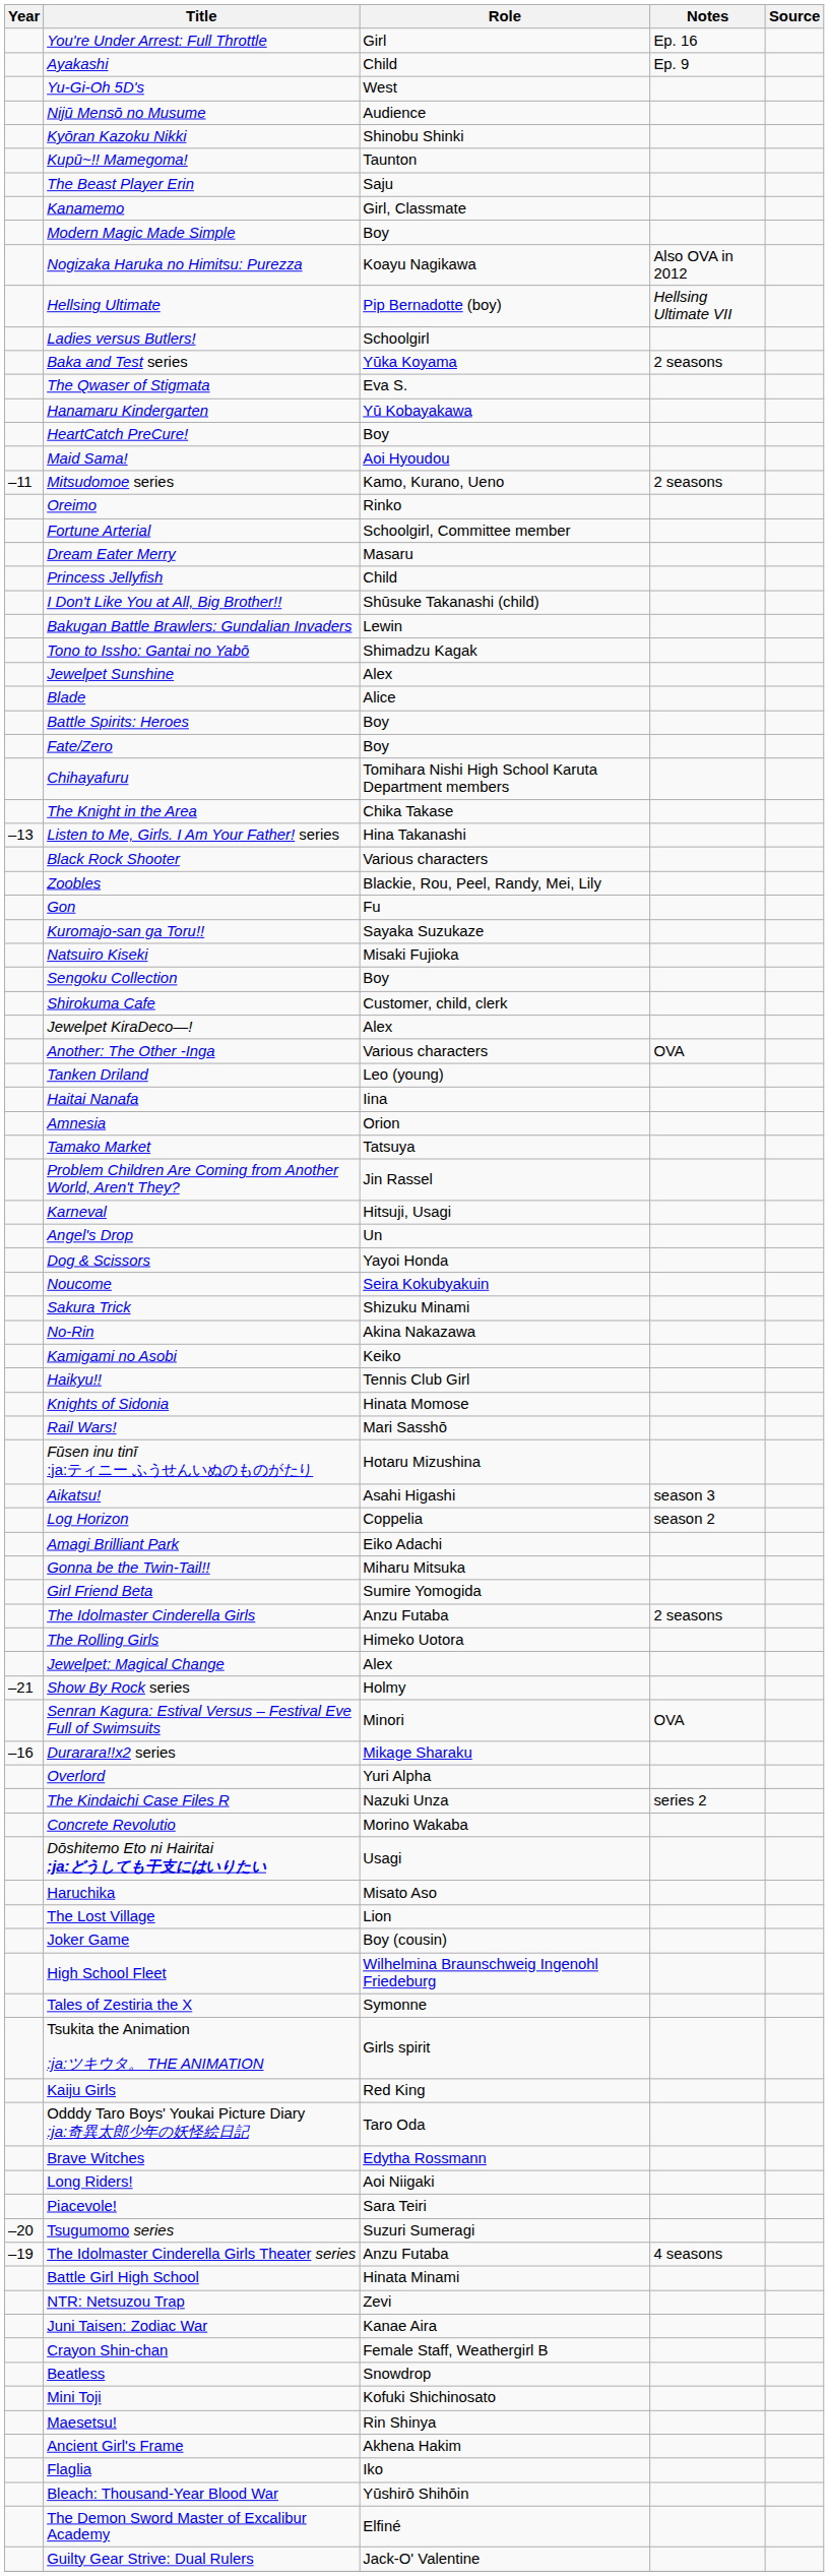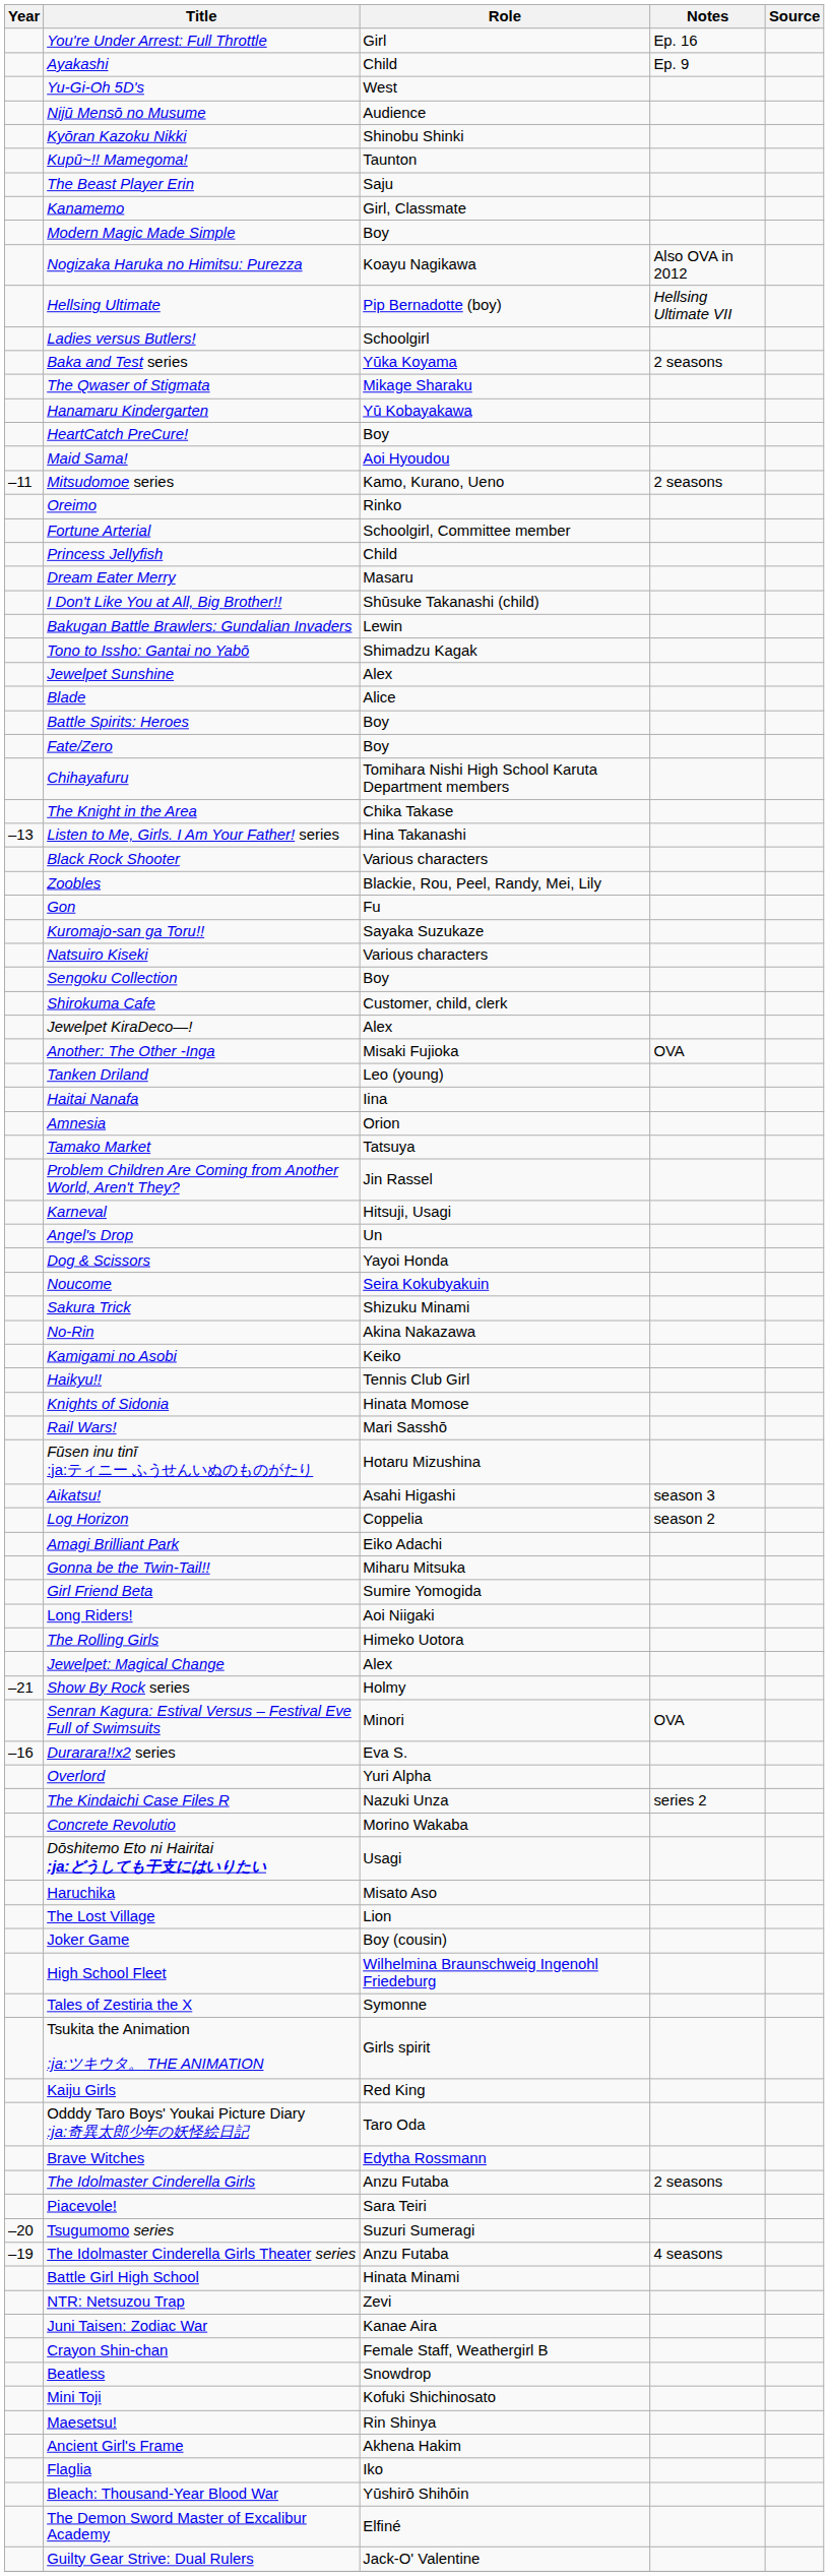 <table class="wikitable sortable plainrowheaders">
 <tr>
 <th>Year</th>
 <th>Title</th>
 <th>Role</th>
 <th class="unsortable">Notes</th>
 <th class="unsortable">Source</th>
 </tr>
 <tr>
 <td></td>
 <td><em><a href='#'>You're Under Arrest: Full Throttle</a></em></td>
 <td>Girl</td>
 <td>Ep. 16</td>
 <td></td>
 </tr>
 <tr>
 <td></td>
 <td><em><a href='#'>Ayakashi</a></em></td>
 <td>Child</td>
 <td>Ep. 9</td>
 <td></td>
 </tr>
 <tr>
 <td></td>
 <td><em><a href='#'>Yu-Gi-Oh 5D's</a></em></td>
 <td>West</td>
 <td></td>
 <td></td>
 </tr>
 <tr>
 <td></td>
 <td><em><a href='#'>Nijū Mensō no Musume</a></em></td>
 <td>Audience</td>
 <td></td>
 <td></td>
 </tr>
 <tr>
 <td></td>
 <td><em><a href='#'>Kyōran Kazoku Nikki</a></em></td>
 <td>Shinobu Shinki</td>
 <td></td>
 <td></td>
 </tr>
 <tr>
 <td></td>
 <td><em><a href='#'>Kupū~!! Mamegoma!</a></em></td>
 <td>Taunton</td>
 <td></td>
 <td></td>
 </tr>
 <tr>
 <td></td>
 <td><em><a href='#'>The Beast Player Erin</a></em></td>
 <td>Saju</td>
 <td></td>
 <td></td>
 </tr>
 <tr>
 <td></td>
 <td><em><a href='#'>Kanamemo</a></em></td>
 <td>Girl, Classmate</td>
 <td></td>
 <td></td>
 </tr>
 <tr>
 <td></td>
 <td><em><a href='#'>Modern Magic Made Simple</a></em></td>
 <td>Boy</td>
 <td></td>
 <td></td>
 </tr>
 <tr>
 <td></td>
 <td><em><a href='#'>Nogizaka Haruka no Himitsu: Purezza</a></em></td>
 <td>Koayu Nagikawa</td>
 <td>Also OVA in 2012</td>
 <td></td>
 </tr>
 <tr>
 <td></td>
 <td><em><a href='#'>Hellsing Ultimate</a></em></td>
 <td><a href='#'>Pip Bernadotte</a> (boy)</td>
 <td><em>Hellsing Ultimate VII</em></td>
 <td></td>
 </tr>
 <tr>
 <td></td>
 <td><em><a href='#'>Ladies versus Butlers!</a></em></td>
 <td>Schoolgirl</td>
 <td></td>
 <td></td>
 </tr>
 <tr>
 <td></td>
 <td><em><a href='#'>Baka and Test</a></em> series</td>
 <td><a href='#'>Yūka Koyama</a></td>
 <td>2 seasons</td>
 <td></td>
 </tr>
 <tr>
 <td></td>
 <td><em><a href='#'>The Qwaser of Stigmata</a></em></td>
-<td>Eva S. </td>
+<td><a href='#'>Mikage Sharaku</a></td>
 <td></td>
 <td></td>
 </tr>
 <tr>
 <td></td>
 <td><em><a href='#'>Hanamaru Kindergarten</a></em></td>
 <td><a href='#'>Yū Kobayakawa</a></td>
 <td></td>
 <td></td>
 </tr>
 <tr>
 <td></td>
 <td><em><a href='#'>HeartCatch PreCure!</a></em></td>
 <td>Boy</td>
 <td></td>
 <td></td>
 </tr>
 <tr>
 <td></td>
 <td><em><a href='#'>Maid Sama!</a></em></td>
 <td><a href='#'>Aoi Hyoudou</a></td>
 <td></td>
 <td></td>
 </tr>
 <tr>
 <td>–11</td>
 <td><em><a href='#'>Mitsudomoe</a></em>  series</td>
 <td>Kamo, Kurano, Ueno</td>
 <td>2 seasons</td>
 <td></td>
 </tr>
 <tr>
 <td></td>
 <td><em><a href='#'>Oreimo</a></em></td>
 <td>Rinko</td>
 <td></td>
 <td></td>
 </tr>
 <tr>
 <td></td>
 <td><em><a href='#'>Fortune Arterial</a></em></td>
 <td>Schoolgirl, Committee member</td>
 <td></td>
 <td></td>
 </tr>
 <tr>
 <td></td>
-<td><em><a href='#'>Dream Eater Merry</a></em></td>
-<td>Masaru</td>
+<td><em><a href='#'>Princess Jellyfish</a></em></td>
+<td>Child</td>
 <td></td>
 <td></td>
 </tr>
 <tr>
 <td></td>
-<td><em><a href='#'>Princess Jellyfish</a></em></td>
-<td>Child</td>
+<td><em><a href='#'>Dream Eater Merry</a></em></td>
+<td>Masaru</td>
 <td></td>
 <td></td>
 </tr>
 <tr>
 <td></td>
 <td><em><a href='#'>I Don't Like You at All, Big Brother!!</a></em></td>
 <td>Shūsuke Takanashi (child)</td>
 <td></td>
 <td></td>
 </tr>
 <tr>
 <td></td>
 <td><em><a href='#'>Bakugan Battle Brawlers: Gundalian Invaders</a></em></td>
 <td>Lewin</td>
 <td></td>
 <td></td>
 </tr>
 <tr>
 <td></td>
 <td><em><a href='#'>Tono to Issho: Gantai no Yabō</a></em></td>
 <td>Shimadzu Kagak</td>
 <td></td>
 <td></td>
 </tr>
 <tr>
 <td></td>
 <td><em><a href='#'>Jewelpet Sunshine</a></em></td>
 <td>Alex</td>
 <td></td>
 <td></td>
 </tr>
 <tr>
 <td></td>
 <td><em><a href='#'>Blade</a></em></td>
 <td>Alice</td>
 <td></td>
 <td></td>
 </tr>
 <tr>
 <td></td>
 <td><em><a href='#'>Battle Spirits: Heroes</a></em></td>
 <td>Boy</td>
 <td></td>
 <td></td>
 </tr>
 <tr>
 <td></td>
 <td><em><a href='#'>Fate/Zero</a></em></td>
 <td>Boy</td>
 <td></td>
 <td></td>
 </tr>
 <tr>
 <td></td>
 <td><em><a href='#'>Chihayafuru</a></em></td>
 <td>Tomihara Nishi High School Karuta Department members</td>
 <td></td>
 <td></td>
 </tr>
 <tr>
 <td></td>
 <td><em><a href='#'>The Knight in the Area</a></em></td>
 <td>Chika Takase</td>
 <td></td>
 <td></td>
 </tr>
 <tr>
 <td>–13</td>
 <td><em><a href='#'>Listen to Me, Girls. I Am Your Father!</a></em> series</td>
 <td>Hina Takanashi</td>
 <td></td>
 <td></td>
 </tr>
 <tr>
 <td></td>
 <td><em><a href='#'>Black Rock Shooter</a></em></td>
 <td>Various characters</td>
 <td></td>
 <td></td>
 </tr>
 <tr>
 <td></td>
 <td><em><a href='#'>Zoobles</a></em></td>
 <td>Blackie, Rou, Peel, Randy, Mei, Lily</td>
 <td></td>
 <td></td>
 </tr>
 <tr>
 <td></td>
 <td><em><a href='#'>Gon</a></em></td>
 <td>Fu</td>
 <td></td>
 <td></td>
 </tr>
 <tr>
 <td></td>
 <td><em><a href='#'>Kuromajo-san ga Toru!!</a></em></td>
 <td>Sayaka Suzukaze</td>
 <td></td>
 <td></td>
 </tr>
 <tr>
 <td></td>
 <td><em><a href='#'>Natsuiro Kiseki</a></em></td>
-<td>Misaki Fujioka</td>
+<td>Various characters</td>
 <td></td>
 <td></td>
 </tr>
 <tr>
 <td></td>
 <td><em><a href='#'>Sengoku Collection</a></em></td>
 <td>Boy</td>
 <td></td>
 <td></td>
 </tr>
 <tr>
 <td></td>
 <td><em><a href='#'>Shirokuma Cafe</a></em></td>
 <td>Customer, child, clerk</td>
 <td></td>
 <td></td>
 </tr>
 <tr>
 <td></td>
 <td><em>Jewelpet KiraDeco—!</em></td>
 <td>Alex</td>
 <td></td>
 <td></td>
 </tr>
 <tr>
 <td></td>
 <td><em><a href='#'>Another: The Other -Inga</a></em></td>
-<td>Various characters</td>
+<td>Misaki Fujioka</td>
 <td>OVA</td>
 <td></td>
 </tr>
 <tr>
 <td></td>
 <td><em><a href='#'>Tanken Driland</a></em></td>
 <td>Leo (young)</td>
 <td></td>
 <td></td>
 </tr>
 <tr>
 <td></td>
 <td><em><a href='#'>Haitai Nanafa</a></em></td>
 <td>Iina</td>
 <td></td>
 <td></td>
 </tr>
 <tr>
 <td></td>
 <td><em><a href='#'>Amnesia</a></em></td>
 <td>Orion</td>
 <td></td>
 <td></td>
 </tr>
 <tr>
 <td></td>
 <td><em><a href='#'>Tamako Market</a></em></td>
 <td>Tatsuya</td>
 <td></td>
 <td></td>
 </tr>
 <tr>
 <td></td>
 <td><em><a href='#'>Problem Children Are Coming from Another World, Aren't They?</a></em></td>
 <td>Jin Rassel</td>
 <td></td>
 <td></td>
 </tr>
 <tr>
 <td></td>
 <td><em><a href='#'>Karneval</a></em></td>
 <td>Hitsuji, Usagi</td>
 <td></td>
 <td></td>
 </tr>
 <tr>
 <td></td>
 <td><em><a href='#'>Angel's Drop</a></em></td>
 <td>Un </td>
 <td></td>
 <td></td>
 </tr>
 <tr>
 <td></td>
 <td><em><a href='#'>Dog & Scissors</a></em></td>
 <td>Yayoi Honda</td>
 <td></td>
 <td></td>
 </tr>
 <tr>
 <td></td>
 <td><em><a href='#'>Noucome</a></em></td>
 <td><a href='#'>Seira Kokubyakuin</a></td>
 <td></td>
 <td></td>
 </tr>
 <tr>
 <td></td>
 <td><em><a href='#'>Sakura Trick</a></em></td>
 <td>Shizuku Minami</td>
 <td></td>
 <td></td>
 </tr>
 <tr>
 <td></td>
 <td><em><a href='#'>No-Rin</a></em></td>
 <td>Akina Nakazawa</td>
 <td></td>
 <td></td>
 </tr>
 <tr>
 <td></td>
 <td><em><a href='#'>Kamigami no Asobi</a></em></td>
 <td>Keiko</td>
 <td></td>
 <td></td>
 </tr>
 <tr>
 <td></td>
 <td><em><a href='#'>Haikyu!!</a></em></td>
 <td>Tennis Club Girl</td>
 <td></td>
 <td></td>
 </tr>
 <tr>
 <td></td>
 <td><em><a href='#'>Knights of Sidonia</a></em></td>
 <td>Hinata Momose</td>
 <td></td>
 <td></td>
 </tr>
 <tr>
 <td></td>
 <td><em><a href='#'>Rail Wars!</a></em></td>
 <td>Mari Sasshō</td>
 <td></td>
 <td></td>
 </tr>
 <tr>
 <td></td>
 <td><em>Fūsen inu tinī</em><br><a href='#'>:ja:ティニー ふうせんいぬのものがたり</a></td>
 <td>Hotaru Mizushina</td>
 <td></td>
 <td></td>
 </tr>
 <tr>
 <td></td>
 <td><em><a href='#'>Aikatsu!</a></em></td>
 <td>Asahi Higashi</td>
 <td>season 3</td>
 <td></td>
 </tr>
 <tr>
 <td></td>
 <td><em><a href='#'>Log Horizon</a></em></td>
 <td>Coppelia</td>
 <td>season 2</td>
 <td></td>
 </tr>
 <tr>
 <td></td>
 <td><em><a href='#'>Amagi Brilliant Park</a></em></td>
 <td>Eiko Adachi</td>
 <td></td>
 <td></td>
 </tr>
 <tr>
 <td></td>
 <td><em><a href='#'>Gonna be the Twin-Tail!!</a></em></td>
 <td>Miharu Mitsuka</td>
 <td></td>
 <td></td>
 </tr>
 <tr>
 <td></td>
 <td><em><a href='#'>Girl Friend Beta</a></em></td>
 <td>Sumire Yomogida</td>
 <td></td>
 <td></td>
 </tr>
 <tr>
 <td></td>
-<td><em><a href='#'>The Idolmaster Cinderella Girls</a></em></td>
-<td>Anzu Futaba</td>
-<td>2 seasons</td>
+<td></em><a href='#'>Long Riders!</a><em></td>
+<td>Aoi Niigaki</td>
+<td></td>
 <td></td>
 </tr>
 <tr>
 <td></td>
 <td><em><a href='#'>The Rolling Girls</a></em></td>
 <td>Himeko Uotora</td>
 <td></td>
 <td></td>
 </tr>
 <tr>
 <td></td>
 <td><em><a href='#'>Jewelpet: Magical Change</a></em></td>
 <td>Alex</td>
 <td></td>
 <td></td>
 </tr>
 <tr>
 <td>–21</td>
 <td><em><a href='#'>Show By Rock</a></em> series</td>
 <td>Holmy</td>
 <td></td>
 <td></td>
 </tr>
 <tr>
 <td></td>
 <td><em><a href='#'>Senran Kagura: Estival Versus – Festival Eve Full of Swimsuits</a></em></td>
 <td>Minori</td>
 <td>OVA</td>
 <td></td>
 </tr>
 <tr>
 <td>–16</td>
 <td><em><a href='#'>Durarara!!x2</a></em> series</td>
-<td><a href='#'>Mikage Sharaku</a></td>
+<td>Eva S. </td>
 <td></td>
 <td></td>
 </tr>
 <tr>
 <td></td>
 <td><em><a href='#'>Overlord</a></em></td>
 <td>Yuri Alpha</td>
 <td></td>
 <td></td>
 </tr>
 <tr>
 <td></td>
 <td><em><a href='#'>The Kindaichi Case Files R</a></em></td>
 <td>Nazuki Unza</td>
 <td>series 2</td>
 <td></td>
 </tr>
 <tr>
 <td></td>
 <td><em><a href='#'>Concrete Revolutio</a></em></td>
 <td>Morino Wakaba</td>
 <td></td>
 <td></td>
 </tr>
 <tr>
 <td></td>
 <td><em>Dōshitemo Eto ni Hairitai<strong><br><a href='#'>:ja:どうしても干支にはいりたい</a></td>
 <td>Usagi</td>
 <td></td>
 <td></td>
 </tr>
 <tr>
 <td></td>
 <td></em><a href='#'>Haruchika</a><em></td>
 <td>Misato Aso</td>
 <td></td>
 <td></td>
 </tr>
 <tr>
 <td></td>
 <td></em><a href='#'>The Lost Village</a><em></td>
 <td>Lion</td>
 <td></td>
 <td></td>
 </tr>
 <tr>
 <td></td>
 <td></em><a href='#'>Joker Game</a><em></td>
 <td>Boy (cousin)</td>
 <td></td>
 <td></td>
 </tr>
 <tr>
 <td></td>
 <td></em><a href='#'>High School Fleet</a><em></td>
 <td><a href='#'>Wilhelmina Braunschweig Ingenohl Friedeburg</a></td>
 <td></td>
 <td></td>
 </tr>
 <tr>
 <td></td>
 <td></em><a href='#'>Tales of Zestiria the X</a><em></td>
 <td>Symonne</td>
 <td></td>
 <td></td>
 </tr>
 <tr>
 <td></td>
 <td></em>Tsukita the Animation<em><br><br><a href='#'>:ja:ツキウタ。 THE ANIMATION</a></td>
 <td>Girls spirit</td>
 <td></td>
 <td></td>
 </tr>
 <tr>
 <td></td>
 <td></em><a href='#'>Kaiju Girls</a><em></td>
 <td>Red King</td>
 <td></td>
 <td></td>
 </tr>
 <tr>
 <td></td>
 <td></em>Odddy Taro Boys' Youkai Picture Diary<em><br><a href='#'>:ja:奇異太郎少年の妖怪絵日記</a></td>
 <td>Taro Oda</td>
 <td></td>
 <td></td>
 </tr>
 <tr>
 <td></td>
 <td></em><a href='#'>Brave Witches</a><em></td>
 <td><a href='#'>Edytha Rossmann</a></td>
 <td></td>
 <td></td>
 </tr>
 <tr>
 <td></td>
-<td></em><a href='#'>Long Riders!</a><em></td>
-<td>Aoi Niigaki</td>
-<td></td>
+<td><em><a href='#'>The Idolmaster Cinderella Girls</a></em></td>
+<td>Anzu Futaba</td>
+<td>2 seasons</td>
 <td></td>
 </tr>
 <tr>
 <td></td>
 <td></em><a href='#'>Piacevole!</a><em></td>
 <td>Sara Teiri</td>
 <td></td>
 <td></td>
 </tr>
 <tr>
 <td>–20</td>
 <td></em><a href='#'>Tsugumomo</a><em> series</td>
 <td>Suzuri Sumeragi</td>
 <td></td>
 <td></td>
 </tr>
 <tr>
 <td>–19</td>
 <td></em><a href='#'>The Idolmaster Cinderella Girls Theater</a><em> series</td>
 <td>Anzu Futaba</td>
 <td>4 seasons</td>
 <td></td>
 </tr>
 <tr>
 <td></td>
 <td></em><a href='#'>Battle Girl High School</a><em></td>
 <td>Hinata Minami</td>
 <td></td>
 <td></td>
 </tr>
 <tr>
 <td></td>
 <td></em><a href='#'>NTR: Netsuzou Trap</a><em></td>
 <td>Zevi</td>
 <td></td>
 <td></td>
 </tr>
 <tr>
 <td></td>
 <td></em><a href='#'>Juni Taisen: Zodiac War</a><em></td>
 <td>Kanae Aira</td>
 <td></td>
 <td></td>
 </tr>
 <tr>
 <td></td>
 <td></em><a href='#'>Crayon Shin-chan</a><em></td>
 <td>Female Staff, Weathergirl B </td>
 <td></td>
 <td></td>
 </tr>
 <tr>
 <td></td>
 <td></em><a href='#'>Beatless</a><em></td>
 <td>Snowdrop</td>
 <td></td>
 <td></td>
 </tr>
 <tr>
 <td></td>
 <td></em><a href='#'>Mini Toji</a><em></td>
 <td>Kofuki Shichinosato</td>
 <td></td>
 <td></td>
 </tr>
 <tr>
 <td></td>
 <td></em><a href='#'>Maesetsu!</a><em></td>
 <td>Rin Shinya</td>
 <td></td>
 <td></td>
 </tr>
 <tr>
 <td></td>
 <td></em><a href='#'>Ancient Girl's Frame</a><em></td>
 <td>Akhena Hakim</td>
 <td></td>
 <td></td>
 </tr>
 <tr>
 <td></td>
 <td></em><a href='#'>Flaglia</a><em></td>
 <td>Iko</td>
 <td></td>
 <td></td>
 </tr>
 <tr>
 <td></td>
 <td></em><a href='#'>Bleach: Thousand-Year Blood War</a><em></td>
 <td>Yūshirō Shihōin</td>
 <td></td>
 <td></td>
 </tr>
 <tr>
 <td></td>
 <td></em><a href='#'>The Demon Sword Master of Excalibur Academy</a><em></td>
 <td>Elfiné</td>
 <td></td>
 <td></td>
 </tr>
 <tr>
 <td></td>
 <td></em><a href='#'>Guilty Gear Strive: Dual Rulers</a><em></td>
 <td>Jack-O' Valentine</td>
 <td></td>
 <td></td>
 </tr>
 <tr>
 </tr>
 </table>
